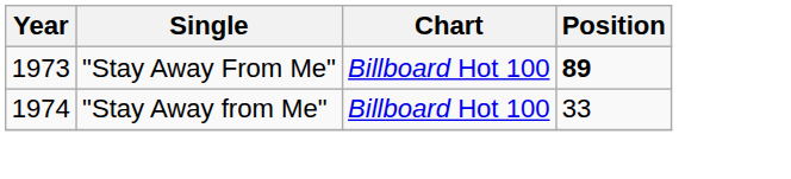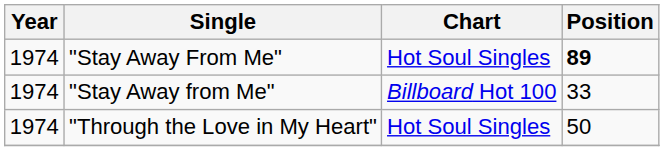 <table class="wikitable">
 <tr>
 <th align="left">Year</th>
 <th align="left">Single</th>
 <th align="left">Chart</th>
 <th align="left">Position</th>
 </tr>
 <tr>
-<td align="left">1973</td>
+<td align="left">1974</td>
 <td align="left">"Stay Away From Me"</td>
-<td align="left"><a href='#'><em>Billboard</em> Hot 100</a></td>
+<td align="left"><a href='#'>Hot Soul Singles</a></td>
 <td align="left"><strong>89</strong></td>
 </tr>
 <tr>
 <td align="left">1974</td>
 <td align="left">"Stay Away from Me"</td>
 <td align="left"><a href='#'><em>Billboard</em> Hot 100</a></td>
 <td align="left">33</td>
 </tr>
 <tr>
+<td align="left">1974</td>
+<td align="left">"Through the Love in My Heart"</td>
+<td align="left"><a href='#'>Hot Soul Singles</a></td>
+<td align="left">50</td>
+</tr>
+<tr>
 </tr>
 </table>
